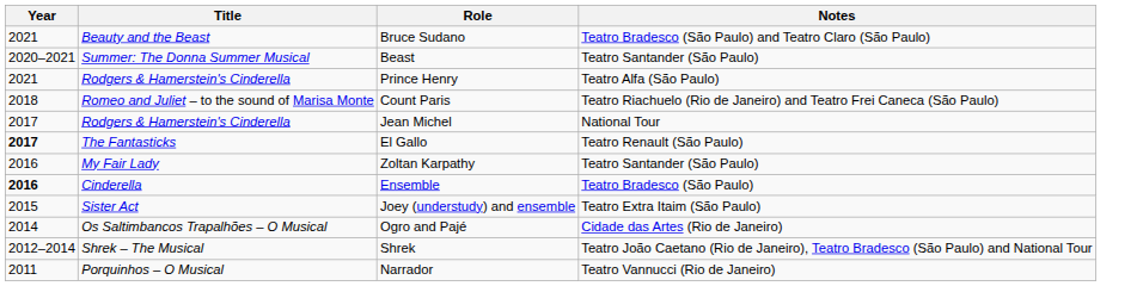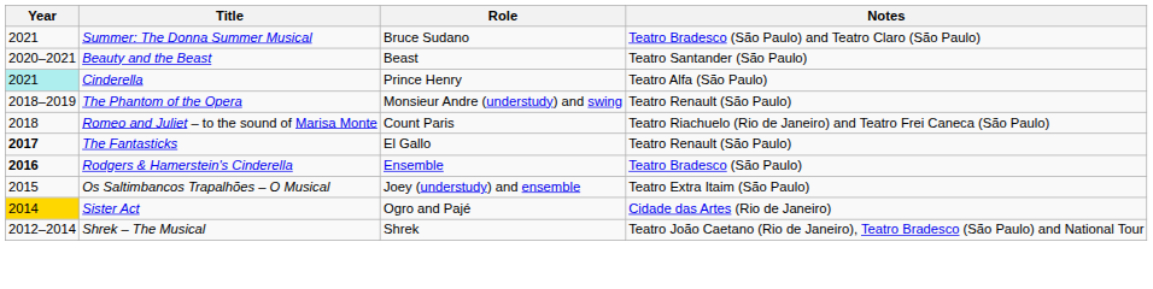 <table class="wikitable sortable">
 <tr>
 <th>Year</th>
 <th>Title</th>
 <th>Role</th>
 <th>Notes</th>
 </tr>
 <tr>
 <td>2021</td>
-<td><em><a href='#'>Beauty and the Beast</a></em></td>
+<td><em><a href='#'>Summer: The Donna Summer Musical</a></em></td>
 <td>Bruce Sudano</td>
 <td><a href='#'>Teatro Bradesco</a> (São Paulo) and Teatro Claro (São Paulo)</td>
 </tr>
 <tr>
 <td>2020–2021</td>
-<td><em><a href='#'>Summer: The Donna Summer Musical</a></em></td>
+<td><em><a href='#'>Beauty and the Beast</a></em></td>
 <td>Beast</td>
 <td>Teatro Santander (São Paulo)</td>
 </tr>
 <tr>
-<td>2021</td>
-<td><a href='#'><em>Rodgers & Hamerstein's Cinderella</em></a></td>
+<td style="background: paleturquoise;">2021</td>
+<td><em><a href='#'>Cinderella</a></em></td>
 <td>Prince Henry</td>
 <td>Teatro Alfa (São Paulo)</td>
+</tr>
+<tr>
+<td>2018–2019</td>
+<td><a href='#'><em>The Phantom of the Opera</em></a></td>
+<td>Monsieur Andre (<a href='#'>understudy</a>) and <a href='#'>swing</a></td>
+<td>Teatro Renault (São Paulo)</td>
 </tr>
 <tr>
 <td>2018</td>
 <td><em><a href='#'>Romeo and Juliet</a></em> – to the sound of <a href='#'>Marisa Monte</a></td>
 <td>Count Paris</td>
 <td>Teatro Riachuelo (Rio de Janeiro) and Teatro Frei Caneca (São Paulo)</td>
 </tr>
 <tr>
-<td>2017</td>
-<td><a href='#'><em>Rodgers & Hamerstein's Cinderella</em></a></td>
-<td>Jean Michel</td>
-<td>National Tour</td>
-</tr>
-<tr>
 <td><strong>2017</strong></td>
 <td><em><a href='#'>The Fantasticks</a></em></td>
 <td>El Gallo</td>
 <td>Teatro Renault (São Paulo)</td>
 </tr>
 <tr>
-<td>2016</td>
-<td><em><a href='#'>My Fair Lady</a></em></td>
-<td>Zoltan Karpathy</td>
-<td>Teatro Santander (São Paulo)</td>
-</tr>
-<tr>
 <td><strong>2016</strong></td>
-<td><em><a href='#'>Cinderella</a></em></td>
+<td><a href='#'><em>Rodgers & Hamerstein's Cinderella</em></a></td>
 <td><a href='#'>Ensemble</a></td>
 <td><a href='#'>Teatro Bradesco</a> (São Paulo)</td>
 </tr>
 <tr>
 <td>2015</td>
-<td><a href='#'><em>Sister Act</em></a></td>
+<td><em>Os Saltimbancos Trapalhões – O Musical</em></td>
 <td>Joey (<a href='#'>understudy</a>) and <a href='#'>ensemble</a></td>
 <td>Teatro Extra Itaim (São Paulo)</td>
 </tr>
 <tr>
-<td>2014</td>
-<td><em>Os Saltimbancos Trapalhões – O Musical</em></td>
+<td style="background: gold;">2014</td>
+<td><a href='#'><em>Sister Act</em></a></td>
 <td>Ogro and Pajé</td>
 <td><a href='#'>Cidade das Artes</a> (Rio de Janeiro)</td>
 </tr>
 <tr>
 <td>2012–2014</td>
 <td><em>Shrek – The Musical</em></td>
 <td>Shrek</td>
 <td>Teatro João Caetano (Rio de Janeiro), <a href='#'>Teatro Bradesco</a> (São Paulo) and National Tour</td>
 </tr>
-<tr>
-<td>2011</td>
-<td><em>Porquinhos – O Musical</em></td>
-<td>Narrador</td>
-<td>Teatro Vannucci (Rio de Janeiro)</td>
-</tr>
 </table>
